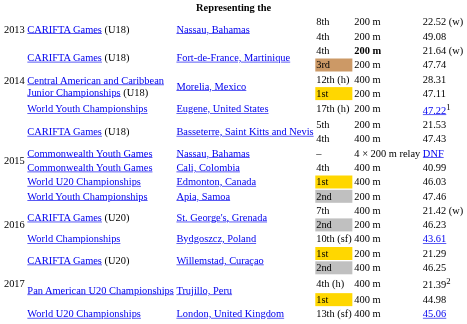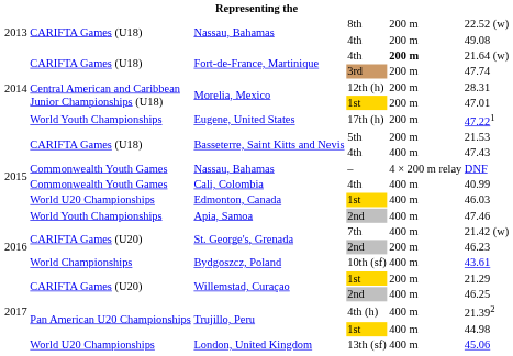 <table>
 <tr>
 <th colspan="6">Representing the </th>
 </tr>
 <tr>
 <td rowspan=2>2013</td>
 <td rowspan=2><a href='#'>CARIFTA Games</a> (U18)</td>
 <td rowspan=2><a href='#'>Nassau, Bahamas</a></td>
 <td>8th</td>
 <td>200 m</td>
 <td>22.52 (w)</td>
 </tr>
 <tr>
 <td>4th</td>
 <td>200 m</td>
 <td>49.08</td>
 </tr>
 <tr>
 <td rowspan=5>2014</td>
 <td rowspan=2><a href='#'>CARIFTA Games</a> (U18)</td>
 <td rowspan=2><a href='#'>Fort-de-France, Martinique</a></td>
 <td>4th</td>
 <td><strong>200 m</strong></td>
 <td>21.64 (w)</td>
 </tr>
 <tr>
 <td bgcolor=cc9966>3rd</td>
 <td>200 m</td>
 <td>47.74</td>
 </tr>
 <tr>
 <td rowspan=2><a href='#'>Central American and Caribbean<br>Junior Championships</a> (U18)</td>
 <td rowspan=2><a href='#'>Morelia, Mexico</a></td>
 <td>12th (h)</td>
-<td>400 m</td>
+<td>200 m</td>
 <td>28.31</td>
 </tr>
 <tr>
 <td bgcolor=gold>1st</td>
 <td>200 m</td>
-<td>47.11</td>
+<td>47.01</td>
 </tr>
 <tr>
 <td><a href='#'>World Youth Championships</a></td>
 <td><a href='#'>Eugene, United States</a></td>
 <td>17th (h)</td>
 <td>200 m</td>
 <td><a href='#'>47.22</a><sup>1</sup></td>
 </tr>
 <tr>
 <td rowspan=6>2015</td>
 <td rowspan=2><a href='#'>CARIFTA Games</a> (U18)</td>
 <td rowspan=2><a href='#'>Basseterre, Saint Kitts and Nevis</a></td>
 <td>5th</td>
 <td>200 m</td>
 <td>21.53</td>
 </tr>
 <tr>
 <td>4th</td>
 <td>400 m</td>
 <td>47.43</td>
 </tr>
 <tr>
 <td><a href='#'>Commonwealth Youth Games</a></td>
 <td><a href='#'>Nassau, Bahamas</a></td>
 <td>–</td>
 <td>4 × 200 m relay</td>
 <td><a href='#'>DNF</a></td>
 </tr>
 <tr>
 <td><a href='#'>Commonwealth Youth Games</a></td>
 <td><a href='#'>Cali, Colombia</a></td>
 <td>4th</td>
 <td>400 m</td>
 <td>40.99</td>
 </tr>
 <tr>
 <td><a href='#'>World U20 Championships</a></td>
 <td><a href='#'>Edmonton, Canada</a></td>
 <td bgcolor=gold>1st</td>
 <td>400 m</td>
 <td>46.03</td>
 </tr>
 <tr>
 <td><a href='#'>World Youth Championships</a></td>
 <td><a href='#'>Apia, Samoa</a></td>
 <td bgcolor=silver>2nd</td>
-<td>200 m</td>
+<td>400 m</td>
 <td>47.46</td>
 </tr>
 <tr>
 <td rowspan=3>2016</td>
 <td rowspan=2><a href='#'>CARIFTA Games</a> (U20)</td>
 <td rowspan=2><a href='#'>St. George's, Grenada</a></td>
 <td>7th</td>
 <td>400 m</td>
 <td>21.42 (w)</td>
 </tr>
 <tr>
 <td bgcolor=silver>2nd</td>
 <td>200 m</td>
 <td>46.23</td>
 </tr>
 <tr>
 <td><a href='#'>World Championships</a></td>
 <td><a href='#'>Bydgoszcz, Poland</a></td>
 <td>10th (sf)</td>
 <td>400 m</td>
 <td><a href='#'>43.61</a></td>
 </tr>
 <tr>
 <td rowspan=5>2017</td>
 <td rowspan=2><a href='#'>CARIFTA Games</a> (U20)</td>
 <td rowspan=2><a href='#'>Willemstad, Curaçao</a></td>
 <td bgcolor=gold>1st</td>
 <td>200 m</td>
 <td>21.29</td>
 </tr>
 <tr>
 <td bgcolor=silver>2nd</td>
 <td>400 m</td>
 <td>46.25</td>
 </tr>
 <tr>
 <td rowspan=2><a href='#'>Pan American U20 Championships</a></td>
 <td rowspan=2><a href='#'>Trujillo, Peru</a></td>
 <td>4th (h)</td>
 <td>400 m</td>
 <td>21.39<sup>2</sup></td>
 </tr>
 <tr>
 <td bgcolor=gold>1st</td>
 <td>400 m</td>
 <td>44.98</td>
 </tr>
 <tr>
 <td><a href='#'>World U20 Championships</a></td>
 <td><a href='#'>London, United Kingdom</a></td>
 <td>13th (sf)</td>
 <td>400 m</td>
 <td><a href='#'>45.06</a></td>
 </tr>
 </table>
